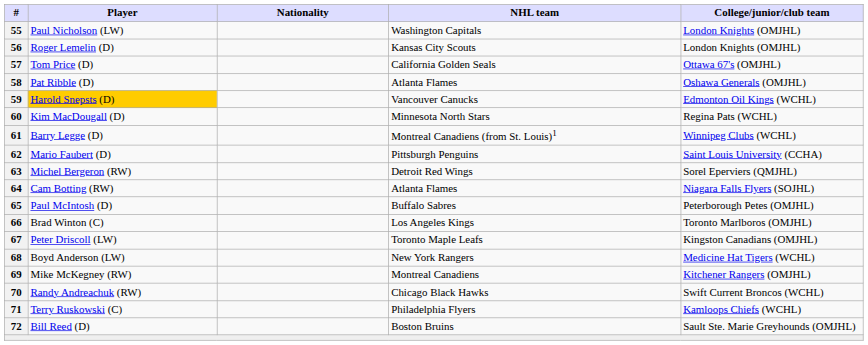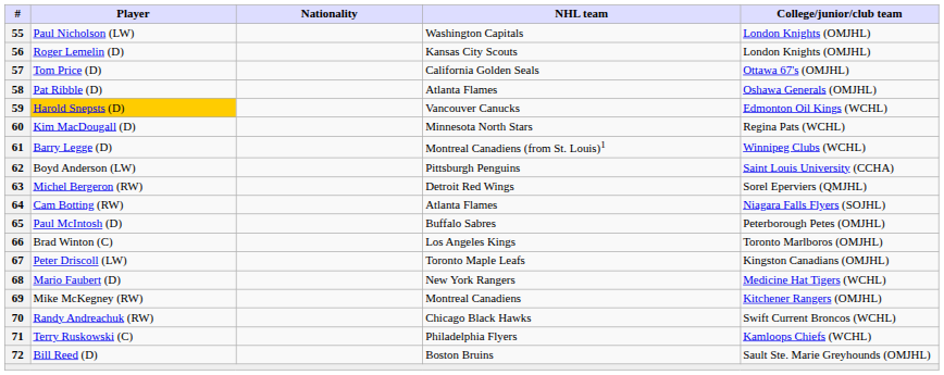 <table class="wikitable" style="width: 100%">
 <tr>
 <th style="background:#ddf; width:2.75%;">#</th>
 <th style="background:#ddf; width:22.0%;">Player</th>
 <th style="background:#ddf; width:20.0%;">Nationality</th>
 <th style="background:#ddf; width:34.0%;">NHL team</th>
 <th style="background:#ddf; width:100.0%;">College/junior/club team</th>
 </tr>
 <tr>
 <th>55</th>
 <td><a href='#'>Paul Nicholson</a> (LW)</td>
 <td></td>
 <td>Washington Capitals</td>
 <td><a href='#'>London Knights</a> (OMJHL)</td>
 </tr>
 <tr>
 <th>56</th>
 <td><a href='#'>Roger Lemelin</a> (D)</td>
 <td></td>
 <td>Kansas City Scouts</td>
 <td>London Knights (OMJHL)</td>
 </tr>
 <tr>
 <th>57</th>
 <td><a href='#'>Tom Price</a> (D)</td>
 <td></td>
 <td>California Golden Seals</td>
 <td><a href='#'>Ottawa 67's</a> (OMJHL)</td>
 </tr>
 <tr>
 <th>58</th>
 <td><a href='#'>Pat Ribble</a> (D)</td>
 <td></td>
 <td>Atlanta Flames</td>
 <td><a href='#'>Oshawa Generals</a> (OMJHL)</td>
 </tr>
 <tr>
 <th>59</th>
 <td style="background:#FFCC00"><a href='#'>Harold Snepsts</a> (D)</td>
 <td></td>
 <td>Vancouver Canucks</td>
 <td><a href='#'>Edmonton Oil Kings</a> (WCHL)</td>
 </tr>
 <tr>
 <th>60</th>
 <td><a href='#'>Kim MacDougall</a> (D)</td>
 <td></td>
 <td>Minnesota North Stars</td>
 <td>Regina Pats (WCHL)</td>
 </tr>
 <tr>
 <th>61</th>
 <td><a href='#'>Barry Legge</a> (D)</td>
 <td></td>
 <td>Montreal Canadiens (from St. Louis)<sup>1</sup></td>
 <td><a href='#'>Winnipeg Clubs</a> (WCHL)</td>
 </tr>
 <tr>
 <th>62</th>
-<td><a href='#'>Mario Faubert</a> (D)</td>
+<td>Boyd Anderson (LW)</td>
 <td></td>
 <td>Pittsburgh Penguins</td>
 <td><a href='#'>Saint Louis University</a> (CCHA)</td>
 </tr>
 <tr>
 <th>63</th>
 <td><a href='#'>Michel Bergeron</a> (RW)</td>
 <td></td>
 <td>Detroit Red Wings</td>
 <td>Sorel Eperviers (QMJHL)</td>
 </tr>
 <tr>
 <th>64</th>
 <td><a href='#'>Cam Botting</a> (RW)</td>
 <td></td>
 <td>Atlanta Flames</td>
 <td><a href='#'>Niagara Falls Flyers</a> (SOJHL)</td>
 </tr>
 <tr>
 <th>65</th>
 <td><a href='#'>Paul McIntosh</a> (D)</td>
 <td></td>
 <td>Buffalo Sabres</td>
 <td>Peterborough Petes (OMJHL)</td>
 </tr>
 <tr>
 <th>66</th>
 <td>Brad Winton (C)</td>
 <td></td>
 <td>Los Angeles Kings</td>
 <td>Toronto Marlboros (OMJHL)</td>
 </tr>
 <tr>
 <th>67</th>
 <td><a href='#'>Peter Driscoll</a> (LW)</td>
 <td></td>
 <td>Toronto Maple Leafs</td>
 <td>Kingston Canadians (OMJHL)</td>
 </tr>
 <tr>
 <th>68</th>
-<td>Boyd Anderson (LW)</td>
+<td><a href='#'>Mario Faubert</a> (D)</td>
 <td></td>
 <td>New York Rangers</td>
 <td><a href='#'>Medicine Hat Tigers</a> (WCHL)</td>
 </tr>
 <tr>
 <th>69</th>
 <td>Mike McKegney (RW)</td>
 <td></td>
 <td>Montreal Canadiens</td>
 <td><a href='#'>Kitchener Rangers</a> (OMJHL)</td>
 </tr>
 <tr>
 <th>70</th>
 <td><a href='#'>Randy Andreachuk</a> (RW)</td>
 <td></td>
 <td>Chicago Black Hawks</td>
 <td>Swift Current Broncos (WCHL)</td>
 </tr>
 <tr>
 <th>71</th>
 <td><a href='#'>Terry Ruskowski</a> (C)</td>
 <td></td>
 <td>Philadelphia Flyers</td>
 <td><a href='#'>Kamloops Chiefs</a> (WCHL)</td>
 </tr>
 <tr>
 <th>72</th>
 <td><a href='#'>Bill Reed</a> (D)</td>
 <td></td>
 <td>Boston Bruins</td>
 <td>Sault Ste. Marie Greyhounds (OMJHL)</td>
 </tr>
 <tr>
 <td style="text-align:center; background:#efefef" colspan="6"></td>
 </tr>
 </table>
